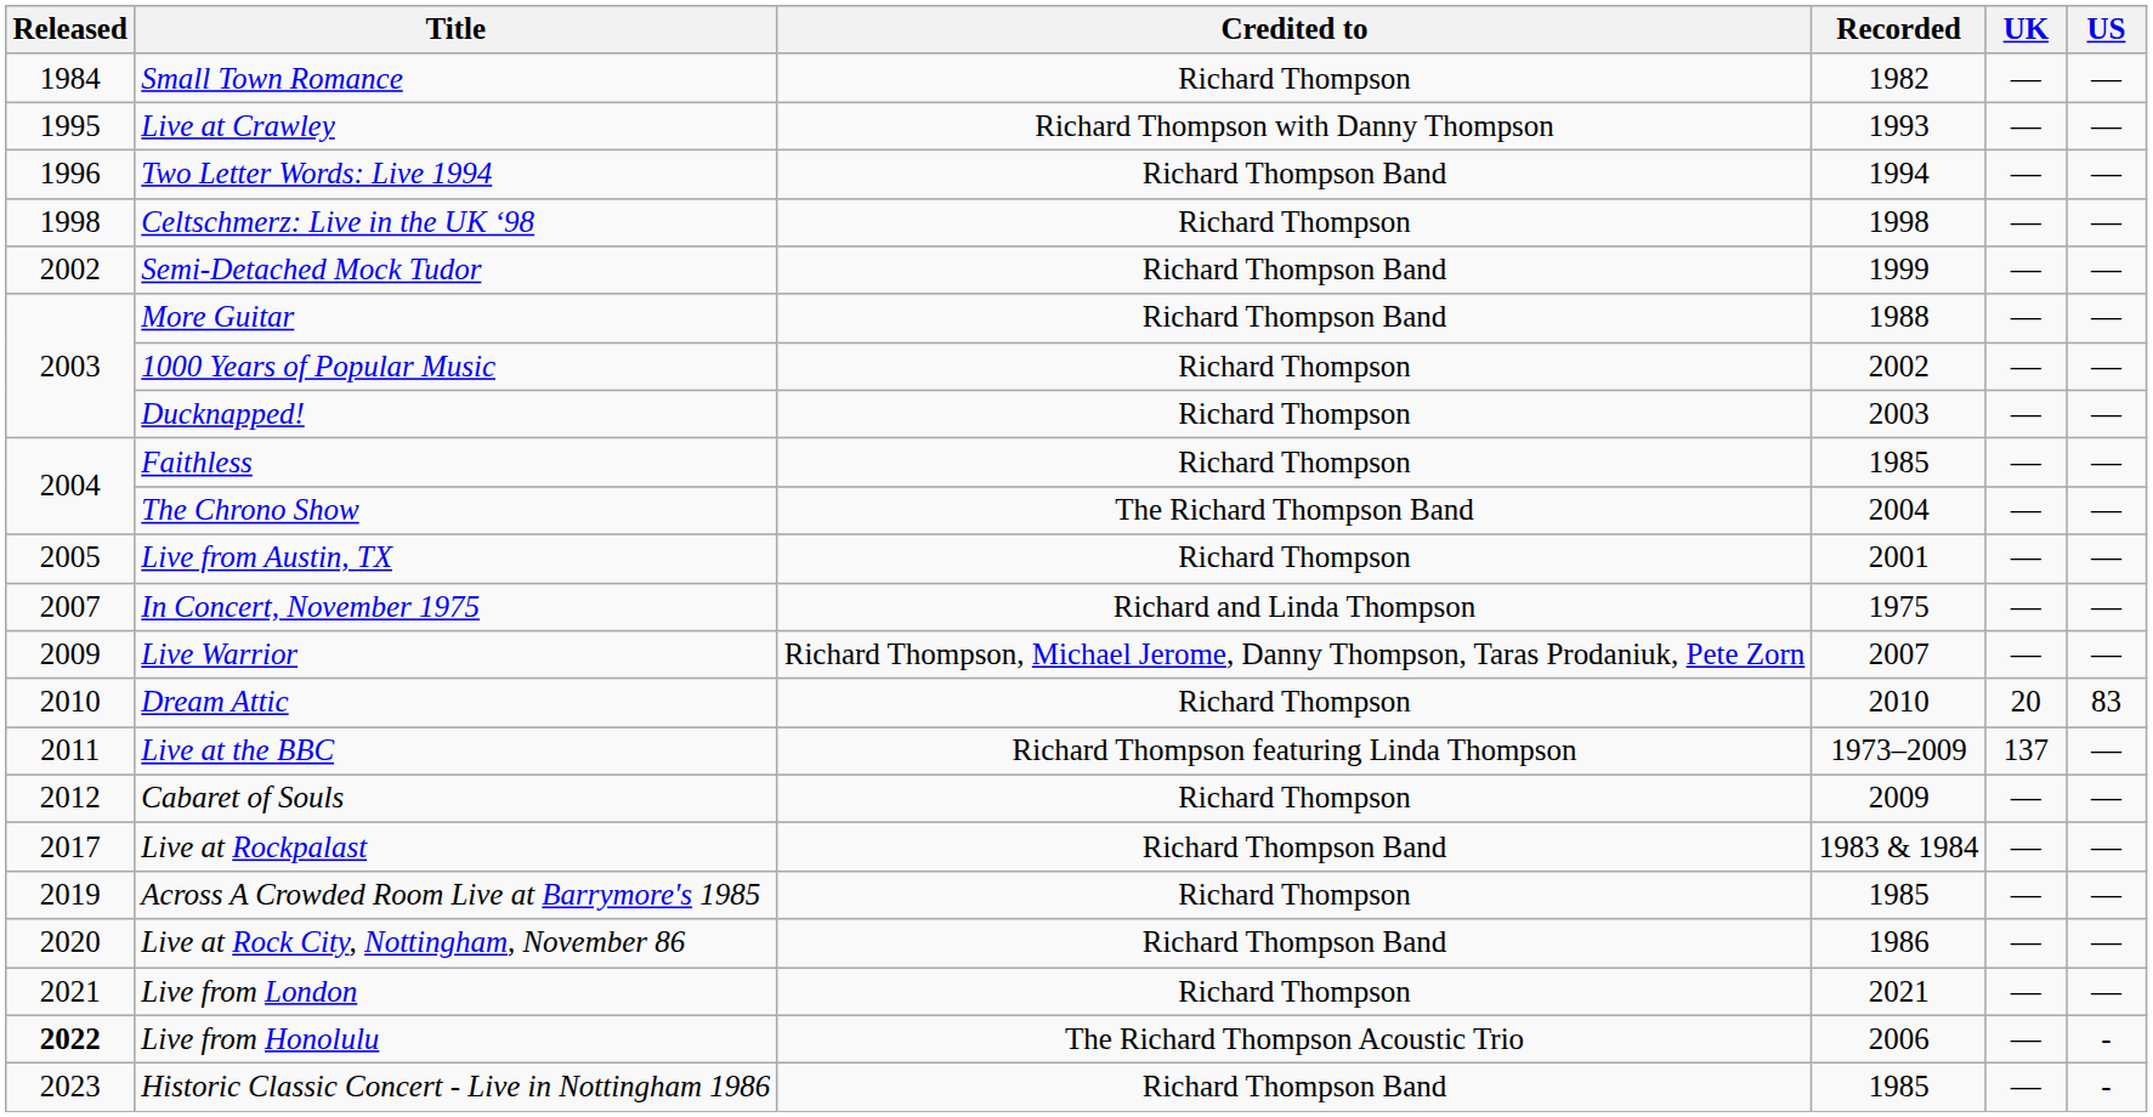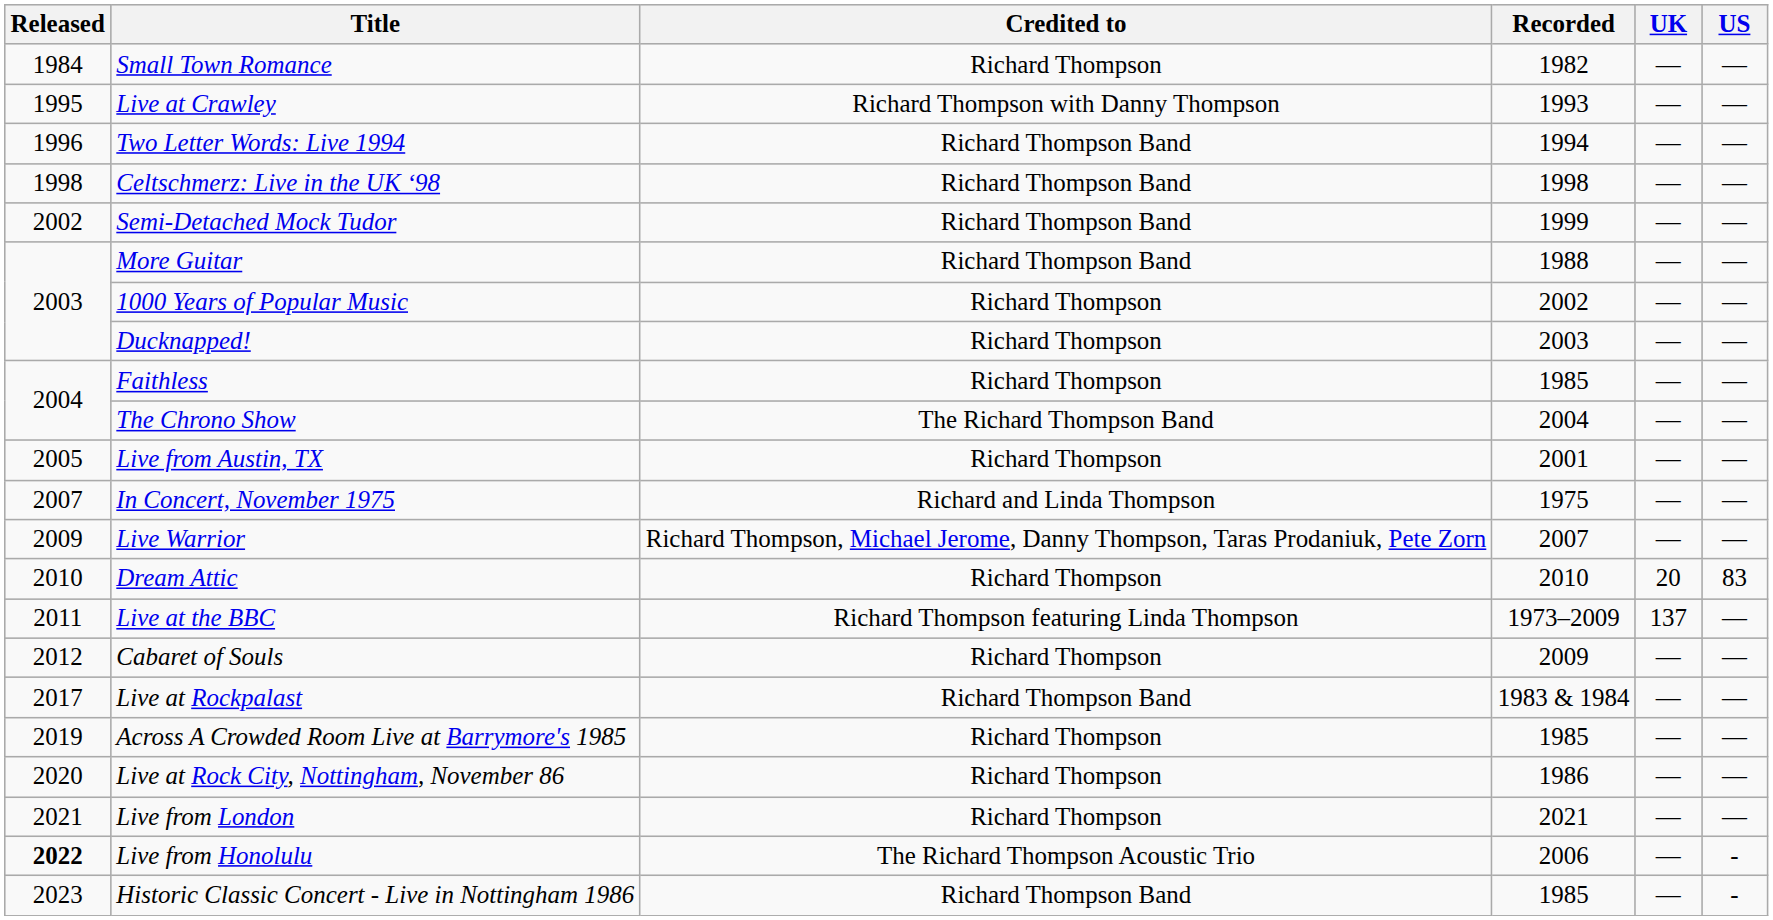 <table class="wikitable" style="text-align:center;">
 <tr>
 <th scope="col">Released</th>
 <th scope="col">Title</th>
 <th scope="col">Credited to</th>
 <th scope="col">Recorded</th>
 <th scope="col" width="35"><a href='#'>UK</a></th>
 <th scope="col" width="35"><a href='#'>US</a></th>
 </tr>
 <tr>
 <td>1984</td>
 <td align="left"><em><a href='#'>Small Town Romance</a></em></td>
 <td>Richard Thompson</td>
 <td>1982</td>
 <td>—</td>
 <td>—</td>
 </tr>
 <tr>
 <td>1995</td>
 <td align="left"><em><a href='#'>Live at Crawley</a></em></td>
 <td>Richard Thompson with Danny Thompson</td>
 <td>1993</td>
 <td>—</td>
 <td>—</td>
 </tr>
 <tr>
 <td>1996</td>
 <td align="left"><em><a href='#'>Two Letter Words: Live 1994</a></em></td>
 <td>Richard Thompson Band</td>
 <td>1994</td>
 <td>—</td>
 <td>—</td>
 </tr>
 <tr>
 <td>1998</td>
 <td align="left"><em><a href='#'>Celtschmerz: Live in the UK ‘98</a></em></td>
-<td>Richard Thompson</td>
+<td>Richard Thompson Band</td>
 <td>1998</td>
 <td>—</td>
 <td>—</td>
 </tr>
 <tr>
 <td>2002</td>
 <td align="left"><em><a href='#'>Semi-Detached Mock Tudor</a></em></td>
 <td>Richard Thompson Band</td>
 <td>1999</td>
 <td>—</td>
 <td>—</td>
 </tr>
 <tr>
 <td rowspan="3">2003</td>
 <td align="left"><em><a href='#'>More Guitar</a></em></td>
 <td>Richard Thompson Band</td>
 <td>1988</td>
 <td>—</td>
 <td>—</td>
 </tr>
 <tr>
 <td align="left"><em><a href='#'>1000 Years of Popular Music</a></em></td>
 <td>Richard Thompson</td>
 <td>2002</td>
 <td>—</td>
 <td>—</td>
 </tr>
 <tr>
 <td align="left"><em><a href='#'>Ducknapped!</a></em></td>
 <td>Richard Thompson</td>
 <td>2003</td>
 <td>—</td>
 <td>—</td>
 </tr>
 <tr>
 <td rowspan="2">2004</td>
 <td align="left"><em><a href='#'>Faithless</a></em></td>
 <td>Richard Thompson</td>
 <td>1985</td>
 <td>—</td>
 <td>—</td>
 </tr>
 <tr>
 <td align="left"><em><a href='#'>The Chrono Show</a></em></td>
 <td>The Richard Thompson Band</td>
 <td>2004</td>
 <td>—</td>
 <td>—</td>
 </tr>
 <tr>
 <td>2005</td>
 <td align="left"><em><a href='#'>Live from Austin, TX</a></em></td>
 <td>Richard Thompson</td>
 <td>2001</td>
 <td>—</td>
 <td>—</td>
 </tr>
 <tr>
 <td>2007</td>
 <td align="left"><em><a href='#'>In Concert, November 1975</a></em></td>
 <td>Richard and Linda Thompson</td>
 <td>1975</td>
 <td>—</td>
 <td>—</td>
 </tr>
 <tr>
 <td>2009</td>
 <td align="left"><em><a href='#'>Live Warrior</a></em></td>
 <td>Richard Thompson, <a href='#'>Michael Jerome</a>, Danny Thompson, Taras Prodaniuk, <a href='#'>Pete Zorn</a></td>
 <td>2007</td>
 <td>—</td>
 <td>—</td>
 </tr>
 <tr>
 <td>2010</td>
 <td align="left"><em><a href='#'>Dream Attic</a></em></td>
 <td>Richard Thompson</td>
 <td>2010</td>
 <td>20</td>
 <td>83</td>
 </tr>
 <tr>
 <td>2011</td>
 <td align="left"><em><a href='#'>Live at the BBC</a></em></td>
 <td>Richard Thompson featuring Linda Thompson</td>
 <td>1973–2009</td>
 <td>137</td>
 <td>—</td>
 </tr>
 <tr>
 <td>2012</td>
 <td align="left"><em>Cabaret of Souls</em></td>
 <td>Richard Thompson</td>
 <td>2009</td>
 <td>—</td>
 <td>—</td>
 </tr>
 <tr>
 <td>2017</td>
 <td align="left"><em>Live at <a href='#'>Rockpalast</a></em></td>
 <td>Richard Thompson Band</td>
 <td>1983 & 1984</td>
 <td>—</td>
 <td>—</td>
 </tr>
 <tr>
 <td>2019</td>
 <td align="left"><em>Across A Crowded Room Live at <a href='#'>Barrymore's</a> 1985</em></td>
 <td>Richard Thompson</td>
 <td>1985</td>
 <td>—</td>
 <td>—</td>
 </tr>
 <tr>
 <td>2020</td>
 <td align="left"><em>Live at <a href='#'>Rock City</a>, <a href='#'>Nottingham</a>, November 86</em></td>
-<td>Richard Thompson Band</td>
+<td>Richard Thompson</td>
 <td>1986</td>
 <td>—</td>
 <td>—</td>
 </tr>
 <tr>
 <td>2021</td>
 <td align="left"><em>Live from <a href='#'>London</a></em></td>
 <td>Richard Thompson</td>
 <td>2021</td>
 <td>—</td>
 <td>—</td>
 </tr>
 <tr>
 <td><strong>2022</strong></td>
 <td align="left"><em>Live from <a href='#'>Honolulu</a></em></td>
 <td>The Richard Thompson Acoustic Trio</td>
 <td>2006</td>
 <td>—</td>
 <td —>-</td>
 </tr>
 <tr>
 <td>2023</td>
 <td align="left"><em>Historic Classic Concert - Live in Nottingham 1986</em></td>
 <td>Richard Thompson Band</td>
 <td>1985</td>
 <td>—</td>
 <td —>-</td>
 </tr>
 </table>
